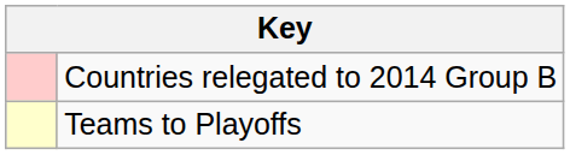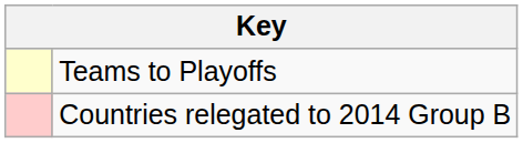 <table class="wikitable" style="text-align: center;">
 <tr>
 <th colspan=2>Key</th>
 </tr>
 <tr>
+<td style="background:#ffffcc; width:20px;"></td>
+<td align=left>Teams to Playoffs</td>
+</tr>
+<tr>
 <td style="background:#ffcccc; width:20px;"></td>
 <td align=left>Countries relegated to 2014 Group B</td>
 </tr>
-<tr>
-<td style="background:#ffffcc; width:20px;"></td>
-<td align=left>Teams to Playoffs</td>
-</tr>
 </table>
